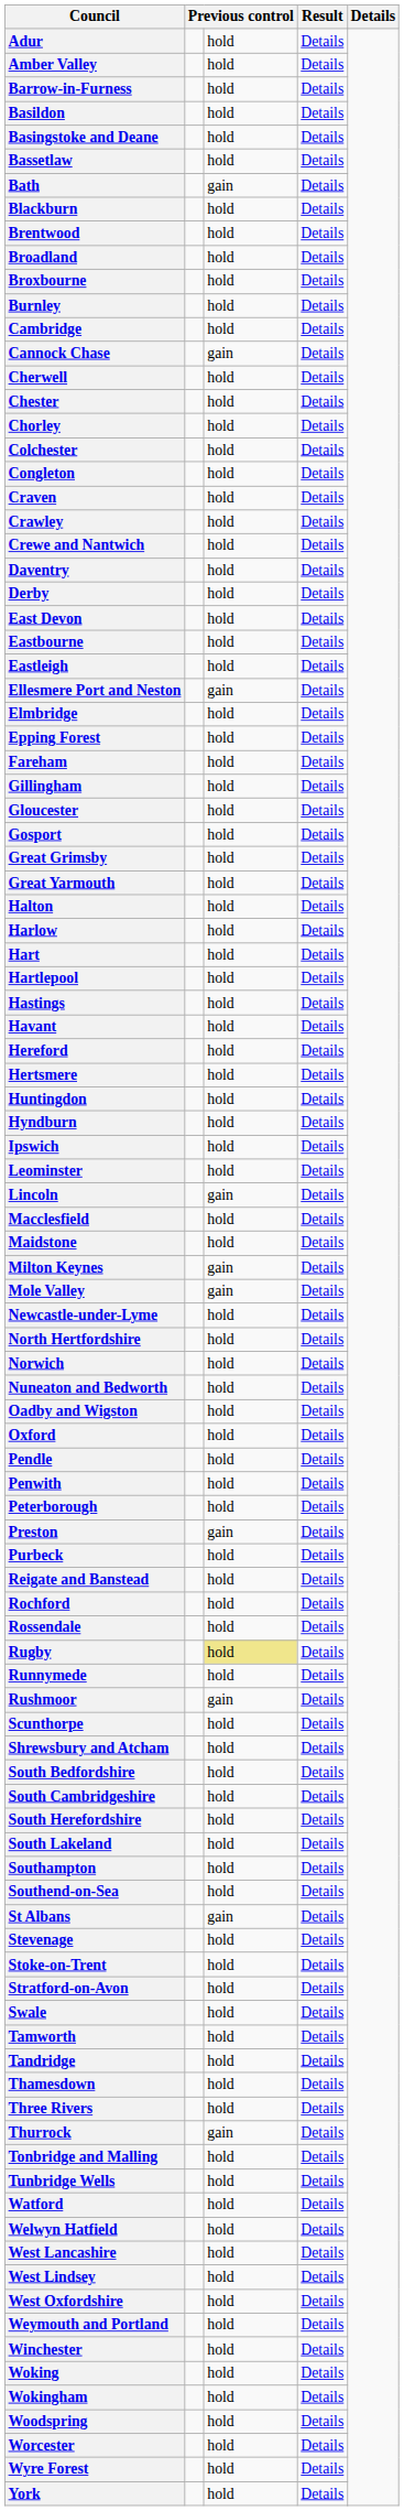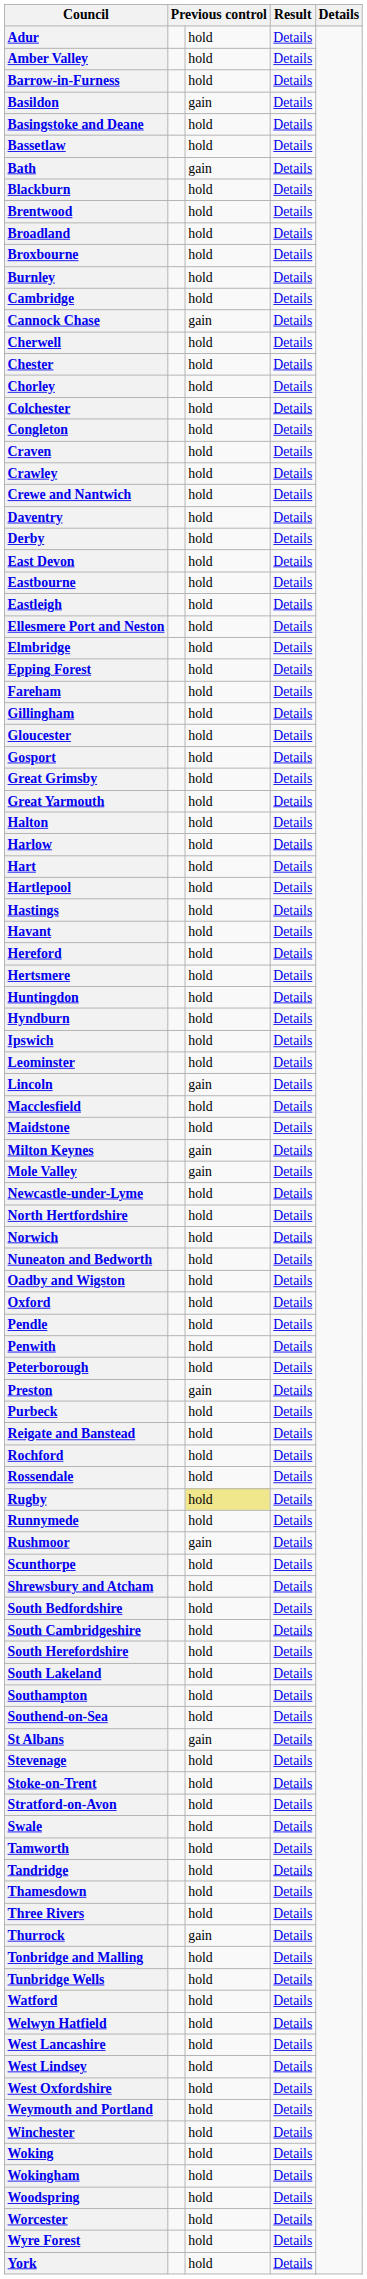 <table class="wikitable sortable" border="1">
 <tr>
 <th scope="col">Council</th>
 <th colspan=2>Previous control</th>
 <th colspan=2>Result</th>
 <th class="unsortable" scope="col">Details</th>
 </tr>
 <tr>
 <th scope="row" style="text-align: left;"><a href='#'>Adur</a></th>
 <td></td>
 <td> hold</td>
 <td><a href='#'>Details</a></td>
 </tr>
 <tr>
 <th scope="row" style="text-align: left;"><a href='#'>Amber Valley</a></th>
 <td></td>
 <td> hold</td>
 <td><a href='#'>Details</a></td>
 </tr>
 <tr>
 <th scope="row" style="text-align: left;"><a href='#'>Barrow-in-Furness</a></th>
 <td></td>
 <td> hold</td>
 <td><a href='#'>Details</a></td>
 </tr>
 <tr>
 <th scope="row" style="text-align: left;"><a href='#'>Basildon</a></th>
 <td></td>
-<td> hold</td>
+<td> gain</td>
 <td><a href='#'>Details</a></td>
 </tr>
 <tr>
 <th scope="row" style="text-align: left;"><a href='#'>Basingstoke and Deane</a></th>
 <td></td>
 <td> hold</td>
 <td><a href='#'>Details</a></td>
 </tr>
 <tr>
 <th scope="row" style="text-align: left;"><a href='#'>Bassetlaw</a></th>
 <td></td>
 <td> hold</td>
 <td><a href='#'>Details</a></td>
 </tr>
 <tr>
 <th scope="row" style="text-align: left;"><a href='#'>Bath</a></th>
 <td></td>
 <td> gain</td>
 <td><a href='#'>Details</a></td>
 </tr>
 <tr>
 <th scope="row" style="text-align: left;"><a href='#'>Blackburn</a></th>
 <td></td>
 <td> hold</td>
 <td><a href='#'>Details</a></td>
 </tr>
 <tr>
 <th scope="row" style="text-align: left;"><a href='#'>Brentwood</a></th>
 <td></td>
 <td> hold</td>
 <td><a href='#'>Details</a></td>
 </tr>
 <tr>
 <th scope="row" style="text-align: left;"><a href='#'>Broadland</a></th>
 <td></td>
 <td> hold</td>
 <td><a href='#'>Details</a></td>
 </tr>
 <tr>
 <th scope="row" style="text-align: left;"><a href='#'>Broxbourne</a></th>
 <td></td>
 <td> hold</td>
 <td><a href='#'>Details</a></td>
 </tr>
 <tr>
 <th scope="row" style="text-align: left;"><a href='#'>Burnley</a></th>
 <td></td>
 <td> hold</td>
 <td><a href='#'>Details</a></td>
 </tr>
 <tr>
 <th scope="row" style="text-align: left;"><a href='#'>Cambridge</a></th>
 <td></td>
 <td> hold</td>
 <td><a href='#'>Details</a></td>
 </tr>
 <tr>
 <th scope="row" style="text-align: left;"><a href='#'>Cannock Chase</a></th>
 <td></td>
 <td> gain</td>
 <td><a href='#'>Details</a></td>
 </tr>
 <tr>
 <th scope="row" style="text-align: left;"><a href='#'>Cherwell</a></th>
 <td></td>
 <td> hold</td>
 <td><a href='#'>Details</a></td>
 </tr>
 <tr>
 <th scope="row" style="text-align: left;"><a href='#'>Chester</a></th>
 <td></td>
 <td> hold</td>
 <td><a href='#'>Details</a></td>
 </tr>
 <tr>
 <th scope="row" style="text-align: left;"><a href='#'>Chorley</a></th>
 <td></td>
 <td> hold</td>
 <td><a href='#'>Details</a></td>
 </tr>
 <tr>
 <th scope="row" style="text-align: left;"><a href='#'>Colchester</a></th>
 <td></td>
 <td> hold</td>
 <td><a href='#'>Details</a></td>
 </tr>
 <tr>
 <th scope="row" style="text-align: left;"><a href='#'>Congleton</a></th>
 <td></td>
 <td> hold</td>
 <td><a href='#'>Details</a></td>
 </tr>
 <tr>
 <th scope="row" style="text-align: left;"><a href='#'>Craven</a></th>
 <td></td>
 <td> hold</td>
 <td><a href='#'>Details</a></td>
 </tr>
 <tr>
 <th scope="row" style="text-align: left;"><a href='#'>Crawley</a></th>
 <td></td>
 <td> hold</td>
 <td><a href='#'>Details</a></td>
 </tr>
 <tr>
 <th scope="row" style="text-align: left;"><a href='#'>Crewe and Nantwich</a></th>
 <td></td>
 <td> hold</td>
 <td><a href='#'>Details</a></td>
 </tr>
 <tr>
 <th scope="row" style="text-align: left;"><a href='#'>Daventry</a></th>
 <td></td>
 <td> hold</td>
 <td><a href='#'>Details</a></td>
 </tr>
 <tr>
 <th scope="row" style="text-align: left;"><a href='#'>Derby</a></th>
 <td></td>
 <td> hold</td>
 <td><a href='#'>Details</a></td>
 </tr>
 <tr>
 <th scope="row" style="text-align: left;"><a href='#'>East Devon</a></th>
 <td></td>
 <td> hold</td>
 <td><a href='#'>Details</a></td>
 </tr>
 <tr>
 <th scope="row" style="text-align: left;"><a href='#'>Eastbourne</a></th>
 <td></td>
 <td> hold</td>
 <td><a href='#'>Details</a></td>
 </tr>
 <tr>
 <th scope="row" style="text-align: left;"><a href='#'>Eastleigh</a></th>
 <td></td>
 <td> hold</td>
 <td><a href='#'>Details</a></td>
 </tr>
 <tr>
 <th scope="row" style="text-align: left;"><a href='#'>Ellesmere Port and Neston</a></th>
 <td></td>
-<td> gain</td>
+<td> hold</td>
 <td><a href='#'>Details</a></td>
 </tr>
 <tr>
 <th scope="row" style="text-align: left;"><a href='#'>Elmbridge</a></th>
 <td></td>
 <td> hold</td>
 <td><a href='#'>Details</a></td>
 </tr>
 <tr>
 <th scope="row" style="text-align: left;"><a href='#'>Epping Forest</a></th>
 <td></td>
 <td> hold</td>
 <td><a href='#'>Details</a></td>
 </tr>
 <tr>
 <th scope="row" style="text-align: left;"><a href='#'>Fareham</a></th>
 <td></td>
 <td> hold</td>
 <td><a href='#'>Details</a></td>
 </tr>
 <tr>
 <th scope="row" style="text-align: left;"><a href='#'>Gillingham</a></th>
 <td></td>
 <td> hold</td>
 <td><a href='#'>Details</a></td>
 </tr>
 <tr>
 <th scope="row" style="text-align: left;"><a href='#'>Gloucester</a></th>
 <td></td>
 <td> hold</td>
 <td><a href='#'>Details</a></td>
 </tr>
 <tr>
 <th scope="row" style="text-align: left;"><a href='#'>Gosport</a></th>
 <td></td>
 <td> hold</td>
 <td><a href='#'>Details</a></td>
 </tr>
 <tr>
 <th scope="row" style="text-align: left;"><a href='#'>Great Grimsby</a></th>
 <td></td>
 <td> hold</td>
 <td><a href='#'>Details</a></td>
 </tr>
 <tr>
 <th scope="row" style="text-align: left;"><a href='#'>Great Yarmouth</a></th>
 <td></td>
 <td> hold</td>
 <td><a href='#'>Details</a></td>
 </tr>
 <tr>
 <th scope="row" style="text-align: left;"><a href='#'>Halton</a></th>
 <td></td>
 <td> hold</td>
 <td><a href='#'>Details</a></td>
 </tr>
 <tr>
 <th scope="row" style="text-align: left;"><a href='#'>Harlow</a></th>
 <td></td>
 <td> hold</td>
 <td><a href='#'>Details</a></td>
 </tr>
 <tr>
 <th scope="row" style="text-align: left;"><a href='#'>Hart</a></th>
 <td></td>
 <td> hold</td>
 <td><a href='#'>Details</a></td>
 </tr>
 <tr>
 <th scope="row" style="text-align: left;"><a href='#'>Hartlepool</a></th>
 <td></td>
 <td> hold</td>
 <td><a href='#'>Details</a></td>
 </tr>
 <tr>
 <th scope="row" style="text-align: left;"><a href='#'>Hastings</a></th>
 <td></td>
 <td> hold</td>
 <td><a href='#'>Details</a></td>
 </tr>
 <tr>
 <th scope="row" style="text-align: left;"><a href='#'>Havant</a></th>
 <td></td>
 <td> hold</td>
 <td><a href='#'>Details</a></td>
 </tr>
 <tr>
 <th scope="row" style="text-align: left;"><a href='#'>Hereford</a></th>
 <td></td>
 <td> hold</td>
 <td><a href='#'>Details</a></td>
 </tr>
 <tr>
 <th scope="row" style="text-align: left;"><a href='#'>Hertsmere</a></th>
 <td></td>
 <td> hold</td>
 <td><a href='#'>Details</a></td>
 </tr>
 <tr>
 <th scope="row" style="text-align: left;"><a href='#'>Huntingdon</a></th>
 <td></td>
 <td> hold</td>
 <td><a href='#'>Details</a></td>
 </tr>
 <tr>
 <th scope="row" style="text-align: left;"><a href='#'>Hyndburn</a></th>
 <td></td>
 <td> hold</td>
 <td><a href='#'>Details</a></td>
 </tr>
 <tr>
 <th scope="row" style="text-align: left;"><a href='#'>Ipswich</a></th>
 <td></td>
 <td> hold</td>
 <td><a href='#'>Details</a></td>
 </tr>
 <tr>
 <th scope="row" style="text-align: left;"><a href='#'>Leominster</a></th>
 <td></td>
 <td> hold</td>
 <td><a href='#'>Details</a></td>
 </tr>
 <tr>
 <th scope="row" style="text-align: left;"><a href='#'>Lincoln</a></th>
 <td></td>
 <td> gain</td>
 <td><a href='#'>Details</a></td>
 </tr>
 <tr>
 <th scope="row" style="text-align: left;"><a href='#'>Macclesfield</a></th>
 <td></td>
 <td> hold</td>
 <td><a href='#'>Details</a></td>
 </tr>
 <tr>
 <th scope="row" style="text-align: left;"><a href='#'>Maidstone</a></th>
 <td></td>
 <td> hold</td>
 <td><a href='#'>Details</a></td>
 </tr>
 <tr>
 <th scope="row" style="text-align: left;"><a href='#'>Milton Keynes</a></th>
 <td></td>
 <td> gain</td>
 <td><a href='#'>Details</a></td>
 </tr>
 <tr>
 <th scope="row" style="text-align: left;"><a href='#'>Mole Valley</a></th>
 <td></td>
 <td> gain</td>
 <td><a href='#'>Details</a></td>
 </tr>
 <tr>
 <th scope="row" style="text-align: left;"><a href='#'>Newcastle-under-Lyme</a></th>
 <td></td>
 <td> hold</td>
 <td><a href='#'>Details</a></td>
 </tr>
 <tr>
 <th scope="row" style="text-align: left;"><a href='#'>North Hertfordshire</a></th>
 <td></td>
 <td> hold</td>
 <td><a href='#'>Details</a></td>
 </tr>
 <tr>
 <th scope="row" style="text-align: left;"><a href='#'>Norwich</a></th>
 <td></td>
 <td> hold</td>
 <td><a href='#'>Details</a></td>
 </tr>
 <tr>
 <th scope="row" style="text-align: left;"><a href='#'>Nuneaton and Bedworth</a></th>
 <td></td>
 <td> hold</td>
 <td><a href='#'>Details</a></td>
 </tr>
 <tr>
 <th scope="row" style="text-align: left;"><a href='#'>Oadby and Wigston</a></th>
 <td></td>
 <td> hold</td>
 <td><a href='#'>Details</a></td>
 </tr>
 <tr>
 <th scope="row" style="text-align: left;"><a href='#'>Oxford</a></th>
 <td></td>
 <td> hold</td>
 <td><a href='#'>Details</a></td>
 </tr>
 <tr>
 <th scope="row" style="text-align: left;"><a href='#'>Pendle</a></th>
 <td></td>
 <td> hold</td>
 <td><a href='#'>Details</a></td>
 </tr>
 <tr>
 <th scope="row" style="text-align: left;"><a href='#'>Penwith</a></th>
 <td></td>
 <td> hold</td>
 <td><a href='#'>Details</a></td>
 </tr>
 <tr>
 <th scope="row" style="text-align: left;"><a href='#'>Peterborough</a></th>
 <td></td>
 <td> hold</td>
 <td><a href='#'>Details</a></td>
 </tr>
 <tr>
 <th scope="row" style="text-align: left;"><a href='#'>Preston</a></th>
 <td></td>
 <td> gain</td>
 <td><a href='#'>Details</a></td>
 </tr>
 <tr>
 <th scope="row" style="text-align: left;"><a href='#'>Purbeck</a></th>
 <td></td>
 <td> hold</td>
 <td><a href='#'>Details</a></td>
 </tr>
 <tr>
 <th scope="row" style="text-align: left;"><a href='#'>Reigate and Banstead</a></th>
 <td></td>
 <td> hold</td>
 <td><a href='#'>Details</a></td>
 </tr>
 <tr>
 <th scope="row" style="text-align: left;"><a href='#'>Rochford</a></th>
 <td></td>
 <td> hold</td>
 <td><a href='#'>Details</a></td>
 </tr>
 <tr>
 <th scope="row" style="text-align: left;"><a href='#'>Rossendale</a></th>
 <td></td>
 <td> hold</td>
 <td><a href='#'>Details</a></td>
 </tr>
 <tr>
 <th scope="row" style="text-align: left;"><a href='#'>Rugby</a></th>
 <td></td>
 <td style="background: khaki;"> hold</td>
 <td><a href='#'>Details</a></td>
 </tr>
 <tr>
 <th scope="row" style="text-align: left;"><a href='#'>Runnymede</a></th>
 <td></td>
 <td> hold</td>
 <td><a href='#'>Details</a></td>
 </tr>
 <tr>
 <th scope="row" style="text-align: left;"><a href='#'>Rushmoor</a></th>
 <td></td>
 <td> gain</td>
 <td><a href='#'>Details</a></td>
 </tr>
 <tr>
 <th scope="row" style="text-align: left;"><a href='#'>Scunthorpe</a></th>
 <td></td>
 <td> hold</td>
 <td><a href='#'>Details</a></td>
 </tr>
 <tr>
 <th scope="row" style="text-align: left;"><a href='#'>Shrewsbury and Atcham</a></th>
 <td></td>
 <td> hold</td>
 <td><a href='#'>Details</a></td>
 </tr>
 <tr>
 <th scope="row" style="text-align: left;"><a href='#'>South Bedfordshire</a></th>
 <td></td>
 <td> hold</td>
 <td><a href='#'>Details</a></td>
 </tr>
 <tr>
 <th scope="row" style="text-align: left;"><a href='#'>South Cambridgeshire</a></th>
 <td></td>
 <td> hold</td>
 <td><a href='#'>Details</a></td>
 </tr>
 <tr>
 <th scope="row" style="text-align: left;"><a href='#'>South Herefordshire</a></th>
 <td></td>
 <td> hold</td>
 <td><a href='#'>Details</a></td>
 </tr>
 <tr>
 <th scope="row" style="text-align: left;"><a href='#'>South Lakeland</a></th>
 <td></td>
 <td> hold</td>
 <td><a href='#'>Details</a></td>
 </tr>
 <tr>
 <th scope="row" style="text-align: left;"><a href='#'>Southampton</a></th>
 <td></td>
 <td> hold</td>
 <td><a href='#'>Details</a></td>
 </tr>
 <tr>
 <th scope="row" style="text-align: left;"><a href='#'>Southend-on-Sea</a></th>
 <td></td>
 <td> hold</td>
 <td><a href='#'>Details</a></td>
 </tr>
 <tr>
 <th scope="row" style="text-align: left;"><a href='#'>St Albans</a></th>
 <td></td>
 <td> gain</td>
 <td><a href='#'>Details</a></td>
 </tr>
 <tr>
 <th scope="row" style="text-align: left;"><a href='#'>Stevenage</a></th>
 <td></td>
 <td> hold</td>
 <td><a href='#'>Details</a></td>
 </tr>
 <tr>
 <th scope="row" style="text-align: left;"><a href='#'>Stoke-on-Trent</a></th>
 <td></td>
 <td> hold</td>
 <td><a href='#'>Details</a></td>
 </tr>
 <tr>
 <th scope="row" style="text-align: left;"><a href='#'>Stratford-on-Avon</a></th>
 <td></td>
 <td> hold</td>
 <td><a href='#'>Details</a></td>
 </tr>
 <tr>
 <th scope="row" style="text-align: left;"><a href='#'>Swale</a></th>
 <td></td>
 <td> hold</td>
 <td><a href='#'>Details</a></td>
 </tr>
 <tr>
 <th scope="row" style="text-align: left;"><a href='#'>Tamworth</a></th>
 <td></td>
 <td> hold</td>
 <td><a href='#'>Details</a></td>
 </tr>
 <tr>
 <th scope="row" style="text-align: left;"><a href='#'>Tandridge</a></th>
 <td></td>
 <td> hold</td>
 <td><a href='#'>Details</a></td>
 </tr>
 <tr>
 <th scope="row" style="text-align: left;"><a href='#'>Thamesdown</a></th>
 <td></td>
 <td> hold</td>
 <td><a href='#'>Details</a></td>
 </tr>
 <tr>
 <th scope="row" style="text-align: left;"><a href='#'>Three Rivers</a></th>
 <td></td>
 <td> hold</td>
 <td><a href='#'>Details</a></td>
 </tr>
 <tr>
 <th scope="row" style="text-align: left;"><a href='#'>Thurrock</a></th>
 <td></td>
 <td> gain</td>
 <td><a href='#'>Details</a></td>
 </tr>
 <tr>
 <th scope="row" style="text-align: left;"><a href='#'>Tonbridge and Malling</a></th>
 <td></td>
 <td> hold</td>
 <td><a href='#'>Details</a></td>
 </tr>
 <tr>
 <th scope="row" style="text-align: left;"><a href='#'>Tunbridge Wells</a></th>
 <td></td>
 <td> hold</td>
 <td><a href='#'>Details</a></td>
 </tr>
 <tr>
 <th scope="row" style="text-align: left;"><a href='#'>Watford</a></th>
 <td></td>
 <td> hold</td>
 <td><a href='#'>Details</a></td>
 </tr>
 <tr>
 <th scope="row" style="text-align: left;"><a href='#'>Welwyn Hatfield</a></th>
 <td></td>
 <td> hold</td>
 <td><a href='#'>Details</a></td>
 </tr>
 <tr>
 <th scope="row" style="text-align: left;"><a href='#'>West Lancashire</a></th>
 <td></td>
 <td> hold</td>
 <td><a href='#'>Details</a></td>
 </tr>
 <tr>
 <th scope="row" style="text-align: left;"><a href='#'>West Lindsey</a></th>
 <td></td>
 <td> hold</td>
 <td><a href='#'>Details</a></td>
 </tr>
 <tr>
 <th scope="row" style="text-align: left;"><a href='#'>West Oxfordshire</a></th>
 <td></td>
 <td> hold</td>
 <td><a href='#'>Details</a></td>
 </tr>
 <tr>
 <th scope="row" style="text-align: left;"><a href='#'>Weymouth and Portland</a></th>
 <td></td>
 <td> hold</td>
 <td><a href='#'>Details</a></td>
 </tr>
 <tr>
 <th scope="row" style="text-align: left;"><a href='#'>Winchester</a></th>
 <td></td>
 <td> hold</td>
 <td><a href='#'>Details</a></td>
 </tr>
 <tr>
 <th scope="row" style="text-align: left;"><a href='#'>Woking</a></th>
 <td></td>
 <td> hold</td>
 <td><a href='#'>Details</a></td>
 </tr>
 <tr>
 <th scope="row" style="text-align: left;"><a href='#'>Wokingham</a></th>
 <td></td>
 <td> hold</td>
 <td><a href='#'>Details</a></td>
 </tr>
 <tr>
 <th scope="row" style="text-align: left;"><a href='#'>Woodspring</a></th>
 <td></td>
 <td> hold</td>
 <td><a href='#'>Details</a></td>
 </tr>
 <tr>
 <th scope="row" style="text-align: left;"><a href='#'>Worcester</a></th>
 <td></td>
 <td> hold</td>
 <td><a href='#'>Details</a></td>
 </tr>
 <tr>
 <th scope="row" style="text-align: left;"><a href='#'>Wyre Forest</a></th>
 <td></td>
 <td> hold</td>
 <td><a href='#'>Details</a></td>
 </tr>
 <tr>
 <th scope="row" style="text-align: left;"><a href='#'>York</a></th>
 <td></td>
 <td> hold</td>
 <td><a href='#'>Details</a></td>
 </tr>
 </table>
